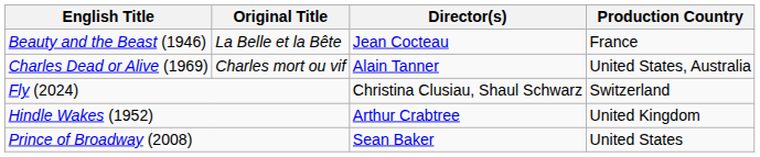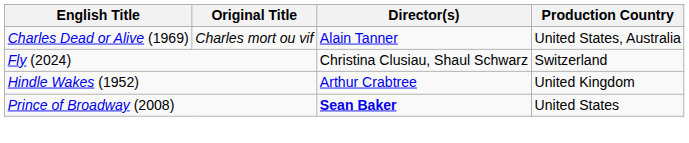 <table class="wikitable">
 <tr>
 <th>English Title</th>
 <th>Original Title</th>
 <th>Director(s)</th>
 <th>Production Country</th>
-</tr>
-<tr>
-<td><em><a href='#'>Beauty and the Beast</a></em> (1946)</td>
-<td><em>La Belle et la Bête</em></td>
-<td><a href='#'>Jean Cocteau</a></td>
-<td>France</td>
 </tr>
 <tr>
 <td><em><a href='#'>Charles Dead or Alive</a></em> (1969)</td>
 <td><em>Charles mort ou vif</em></td>
 <td><a href='#'>Alain Tanner</a></td>
 <td>United States, Australia</td>
 </tr>
 <tr>
 <td colspan="2"><em><a href='#'>Fly</a></em> (2024)</td>
 <td>Christina Clusiau, Shaul Schwarz</td>
 <td>Switzerland</td>
 </tr>
 <tr>
 <td colspan="2"><em><a href='#'>Hindle Wakes</a></em> (1952)</td>
 <td><a href='#'>Arthur Crabtree</a></td>
 <td>United Kingdom</td>
 </tr>
 <tr>
 <td colspan="2"><em><a href='#'>Prince of Broadway</a></em> (2008)</td>
-<td><a href='#'>Sean Baker</a></td>
+<td><strong><a href='#'>Sean Baker</a></strong></td>
 <td>United States</td>
 </tr>
 </table>
